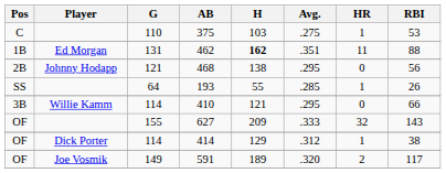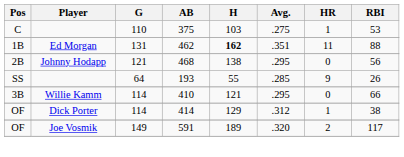 <table class="wikitable sortable">
 <tr>
 <th bgcolor="#DDDDFF" width="5%">Pos</th>
 <th bgcolor="#DDDDFF" width="16%">Player</th>
 <th bgcolor="#DDDDFF" width="9%">G</th>
 <th bgcolor="#DDDDFF" width="9%">AB</th>
 <th bgcolor="#DDDDFF" width="9%">H</th>
 <th bgcolor="#DDDDFF" width="9%">Avg.</th>
 <th bgcolor="#DDDDFF" width="9%">HR</th>
 <th bgcolor="#DDDDFF" width="9%">RBI</th>
 </tr>
 <tr align="center">
 <td>C</td>
 <td></td>
 <td>110</td>
 <td>375</td>
 <td>103</td>
 <td>.275</td>
 <td>1</td>
 <td>53</td>
 </tr>
 <tr>
 </tr>
 <tr align="center">
 <td>1B</td>
 <td><a href='#'>Ed Morgan</a></td>
 <td>131</td>
 <td>462</td>
 <td><strong>162</strong></td>
 <td>.351</td>
 <td>11</td>
 <td>88</td>
 </tr>
 <tr>
 </tr>
 <tr align="center">
 <td>2B</td>
 <td><a href='#'>Johnny Hodapp</a></td>
 <td>121</td>
 <td>468</td>
 <td>138</td>
 <td>.295</td>
 <td>0</td>
 <td>56</td>
 </tr>
 <tr align="center">
 <td>SS</td>
 <td></td>
 <td>64</td>
 <td>193</td>
 <td>55</td>
 <td>.285</td>
-<td>1</td>
+<td>9</td>
 <td>26</td>
 </tr>
 <tr>
 </tr>
 <tr align="center">
 <td>3B</td>
 <td><a href='#'>Willie Kamm</a></td>
 <td>114</td>
 <td>410</td>
 <td>121</td>
 <td>.295</td>
 <td>0</td>
 <td>66</td>
-</tr>
-<tr align="center">
-<td>OF</td>
-<td></td>
-<td>155</td>
-<td>627</td>
-<td>209</td>
-<td>.333</td>
-<td>32</td>
-<td>143</td>
 </tr>
 <tr>
 </tr>
 <tr align="center">
 <td>OF</td>
 <td><a href='#'>Dick Porter</a></td>
 <td>114</td>
 <td>414</td>
 <td>129</td>
 <td>.312</td>
 <td>1</td>
 <td>38</td>
 </tr>
 <tr>
 </tr>
 <tr align="center">
 <td>OF</td>
 <td><a href='#'>Joe Vosmik</a></td>
 <td>149</td>
 <td>591</td>
 <td>189</td>
 <td>.320</td>
 <td>2</td>
 <td>117</td>
 </tr>
 <tr align="center">
 </tr>
 </table>
